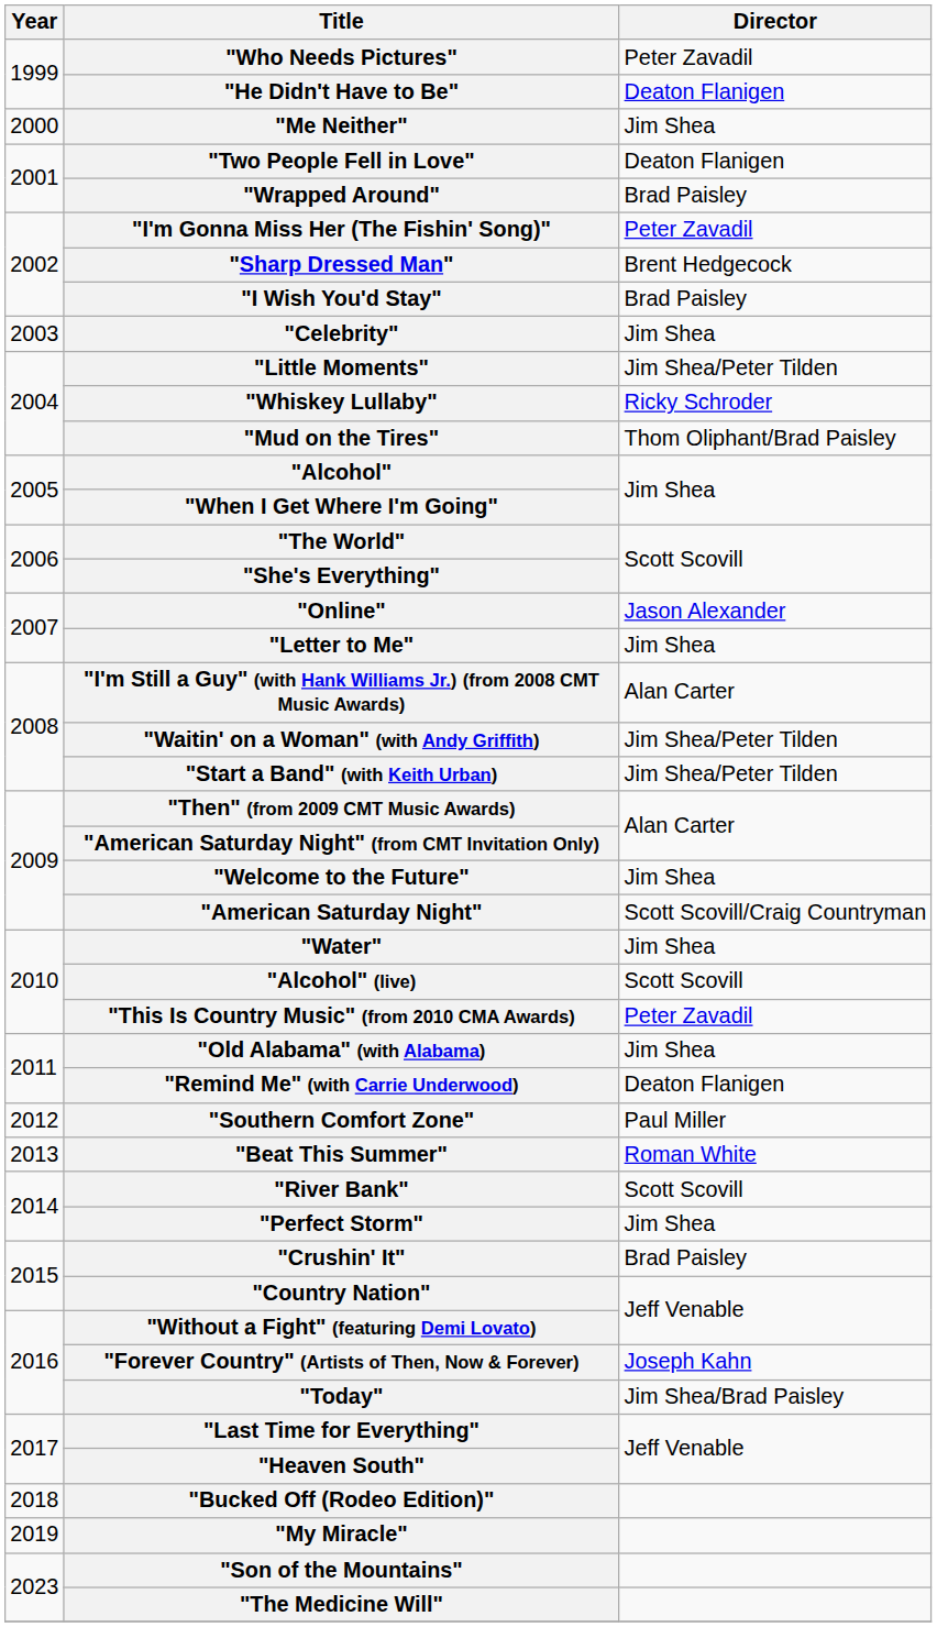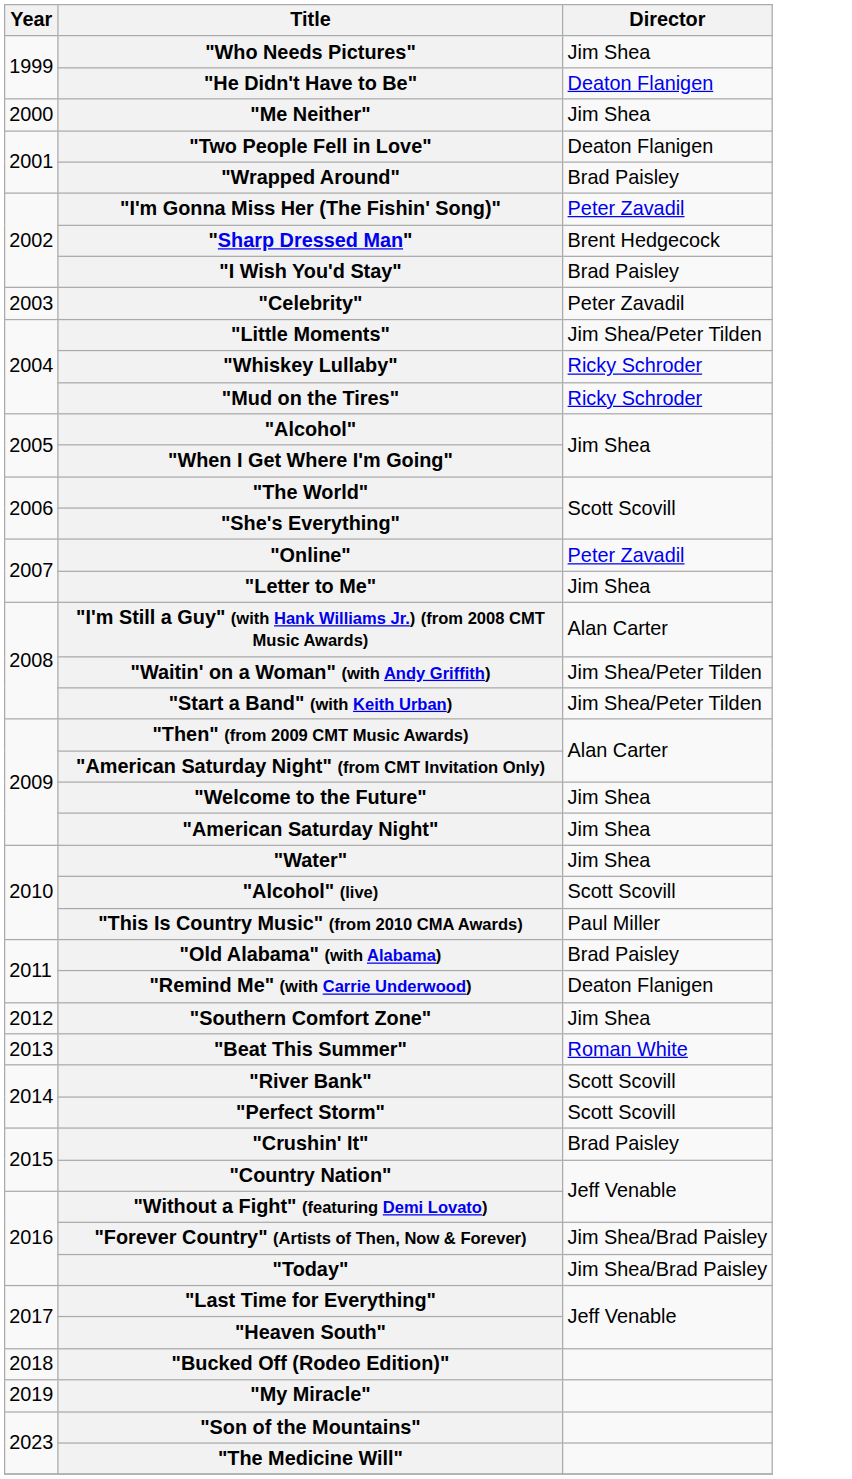 <table class="wikitable plainrowheaders">
 <tr>
 <th>Year</th>
 <th style="width:25em;">Title</th>
 <th>Director</th>
 </tr>
 <tr>
 <td rowspan="2">1999</td>
 <th scope="row">"Who Needs Pictures"</th>
-<td>Peter Zavadil</td>
+<td>Jim Shea</td>
 </tr>
 <tr>
 <th scope="row">"He Didn't Have to Be"</th>
 <td><a href='#'>Deaton Flanigen</a></td>
 </tr>
 <tr>
 <td>2000</td>
 <th scope="row">"Me Neither"</th>
 <td>Jim Shea</td>
 </tr>
 <tr>
 <td rowspan="2">2001</td>
 <th scope="row">"Two People Fell in Love"</th>
 <td>Deaton Flanigen</td>
 </tr>
 <tr>
 <th scope="row">"Wrapped Around"</th>
 <td>Brad Paisley</td>
 </tr>
 <tr>
 <td rowspan="3">2002</td>
 <th scope="row">"I'm Gonna Miss Her (The Fishin' Song)"</th>
 <td><a href='#'>Peter Zavadil</a></td>
 </tr>
 <tr>
 <th scope="row">"<a href='#'>Sharp Dressed Man</a>"</th>
 <td>Brent Hedgecock</td>
 </tr>
 <tr>
 <th scope="row">"I Wish You'd Stay"</th>
 <td>Brad Paisley</td>
 </tr>
 <tr>
 <td>2003</td>
 <th scope="row">"Celebrity"</th>
-<td>Jim Shea</td>
+<td>Peter Zavadil</td>
 </tr>
 <tr>
 <td rowspan="3">2004</td>
 <th scope="row">"Little Moments"</th>
 <td>Jim Shea/Peter Tilden</td>
 </tr>
 <tr>
 <th scope="row">"Whiskey Lullaby"</th>
 <td><a href='#'>Ricky Schroder</a></td>
 </tr>
 <tr>
 <th scope="row">"Mud on the Tires"</th>
-<td>Thom Oliphant/Brad Paisley</td>
+<td><a href='#'>Ricky Schroder</a></td>
 </tr>
 <tr>
 <td rowspan="2">2005</td>
 <th scope="row">"Alcohol"</th>
 <td rowspan="2">Jim Shea</td>
 </tr>
 <tr>
 <th scope="row">"When I Get Where I'm Going"</th>
 </tr>
 <tr>
 <td rowspan="2">2006</td>
 <th scope="row">"The World"</th>
 <td rowspan="2">Scott Scovill</td>
 </tr>
 <tr>
 <th scope="row">"She's Everything"</th>
 </tr>
 <tr>
 <td rowspan="2">2007</td>
 <th scope="row">"Online"</th>
-<td><a href='#'>Jason Alexander</a></td>
+<td><a href='#'>Peter Zavadil</a></td>
 </tr>
 <tr>
 <th scope="row">"Letter to Me"</th>
 <td>Jim Shea</td>
 </tr>
 <tr>
 <td rowspan="3">2008</td>
 <th scope="row">"I'm Still a Guy" <small>(with <a href='#'>Hank Williams Jr.</a>)</small> <small>(from 2008 CMT Music Awards)</small></th>
 <td>Alan Carter</td>
 </tr>
 <tr>
 <th scope="row">"Waitin' on a Woman" <small>(with <a href='#'>Andy Griffith</a>)</small></th>
 <td>Jim Shea/Peter Tilden</td>
 </tr>
 <tr>
 <th scope="row">"Start a Band" <small>(with <a href='#'>Keith Urban</a>)</small></th>
 <td>Jim Shea/Peter Tilden</td>
 </tr>
 <tr>
 <td rowspan="4">2009</td>
 <th scope="row">"Then" <small>(from 2009 CMT Music Awards)</small></th>
 <td rowspan="2">Alan Carter</td>
 </tr>
 <tr>
 <th scope="row">"American Saturday Night" <small>(from CMT Invitation Only)</small></th>
 </tr>
 <tr>
 <th scope="row">"Welcome to the Future"</th>
 <td>Jim Shea</td>
 </tr>
 <tr>
 <th scope="row">"American Saturday Night"</th>
-<td>Scott Scovill/Craig Countryman</td>
+<td>Jim Shea</td>
 </tr>
 <tr>
 <td rowspan="3">2010</td>
 <th scope="row">"Water"</th>
 <td>Jim Shea</td>
 </tr>
 <tr>
 <th scope="row">"Alcohol" <small>(live)</small></th>
 <td>Scott Scovill</td>
 </tr>
 <tr>
 <th scope="row">"This Is Country Music" <small>(from 2010 CMA Awards)</small></th>
-<td><a href='#'>Peter Zavadil</a></td>
+<td>Paul Miller</td>
 </tr>
 <tr>
 <td rowspan="2">2011</td>
 <th scope="row">"Old Alabama" <small>(with <a href='#'>Alabama</a>)</small></th>
-<td>Jim Shea</td>
+<td>Brad Paisley</td>
 </tr>
 <tr>
 <th scope="row">"Remind Me" <small>(with <a href='#'>Carrie Underwood</a>)</small></th>
 <td>Deaton Flanigen</td>
 </tr>
 <tr>
 <td>2012</td>
 <th scope="row">"Southern Comfort Zone"</th>
-<td>Paul Miller</td>
+<td>Jim Shea</td>
 </tr>
 <tr>
 <td>2013</td>
 <th scope="row">"Beat This Summer"</th>
 <td><a href='#'>Roman White</a></td>
 </tr>
 <tr>
 <td rowspan="2">2014</td>
 <th scope="row">"River Bank"</th>
 <td>Scott Scovill</td>
 </tr>
 <tr>
 <th scope="row">"Perfect Storm"</th>
-<td>Jim Shea</td>
+<td>Scott Scovill</td>
 </tr>
 <tr>
 <td rowspan="2">2015</td>
 <th scope="row">"Crushin' It"</th>
 <td>Brad Paisley</td>
 </tr>
 <tr>
 <th scope="row">"Country Nation"</th>
 <td rowspan="2">Jeff Venable</td>
 </tr>
 <tr>
 <td rowspan="3">2016</td>
 <th scope="row">"Without a Fight" <small>(featuring <a href='#'>Demi Lovato</a>)</small></th>
 </tr>
 <tr>
 <th scope="row">"Forever Country" <small>(Artists of Then, Now & Forever)</small></th>
-<td><a href='#'>Joseph Kahn</a></td>
+<td>Jim Shea/Brad Paisley</td>
 </tr>
 <tr>
 <th scope="row">"Today"</th>
 <td>Jim Shea/Brad Paisley</td>
 </tr>
 <tr>
 <td rowspan=2>2017</td>
 <th scope="row">"Last Time for Everything"</th>
 <td rowspan=2>Jeff Venable</td>
 </tr>
 <tr>
 <th scope="row">"Heaven South"</th>
 </tr>
 <tr>
 <td rowspan=1>2018</td>
 <th scope="row">"Bucked Off (Rodeo Edition)"</th>
 <td></td>
 </tr>
 <tr>
 <td rowspan=1>2019</td>
 <th scope="row">"My Miracle"</th>
 <td></td>
 </tr>
 <tr>
 <td rowspan=2>2023</td>
 <th scope="row">"Son of the Mountains"</th>
 <td></td>
 </tr>
 <tr>
 <th scope="row">"The Medicine Will"</th>
 <td></td>
 </tr>
 <tr>
 </tr>
 </table>
